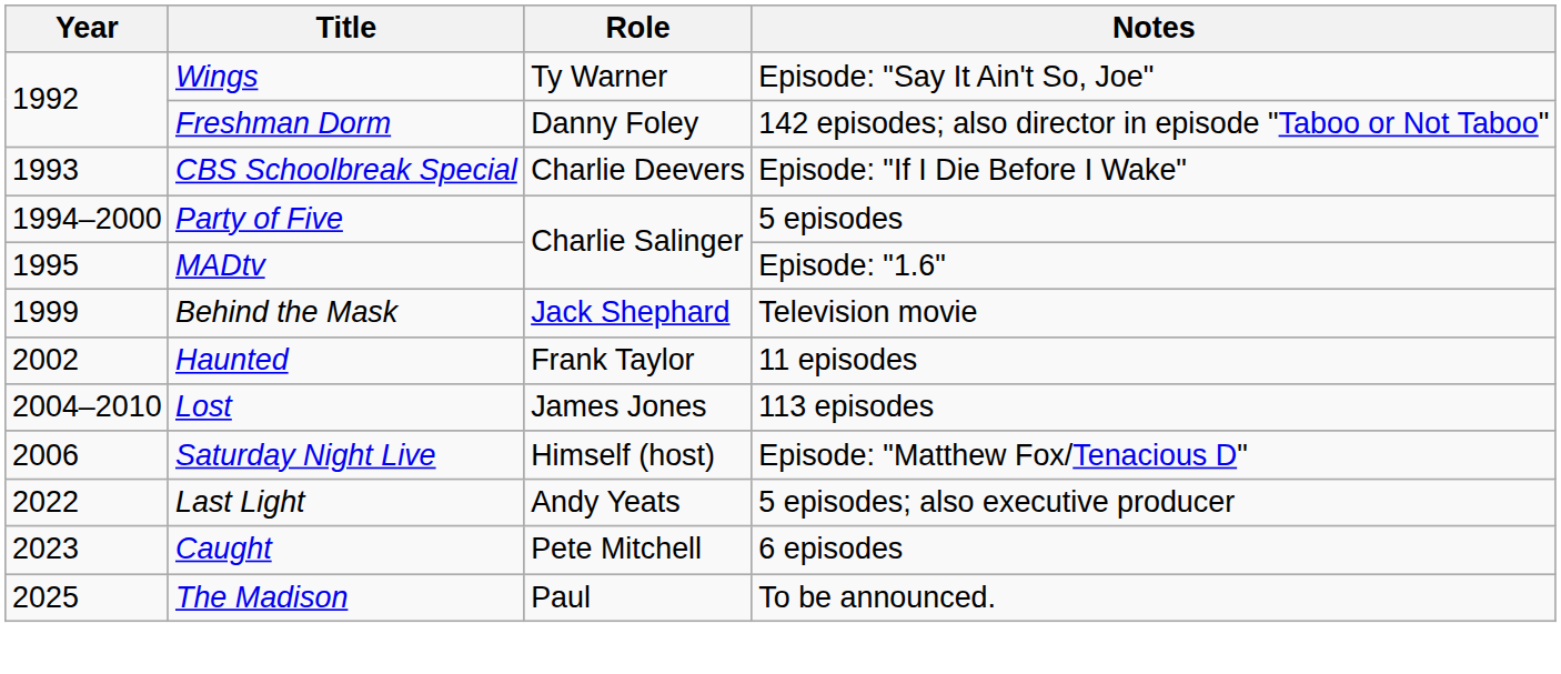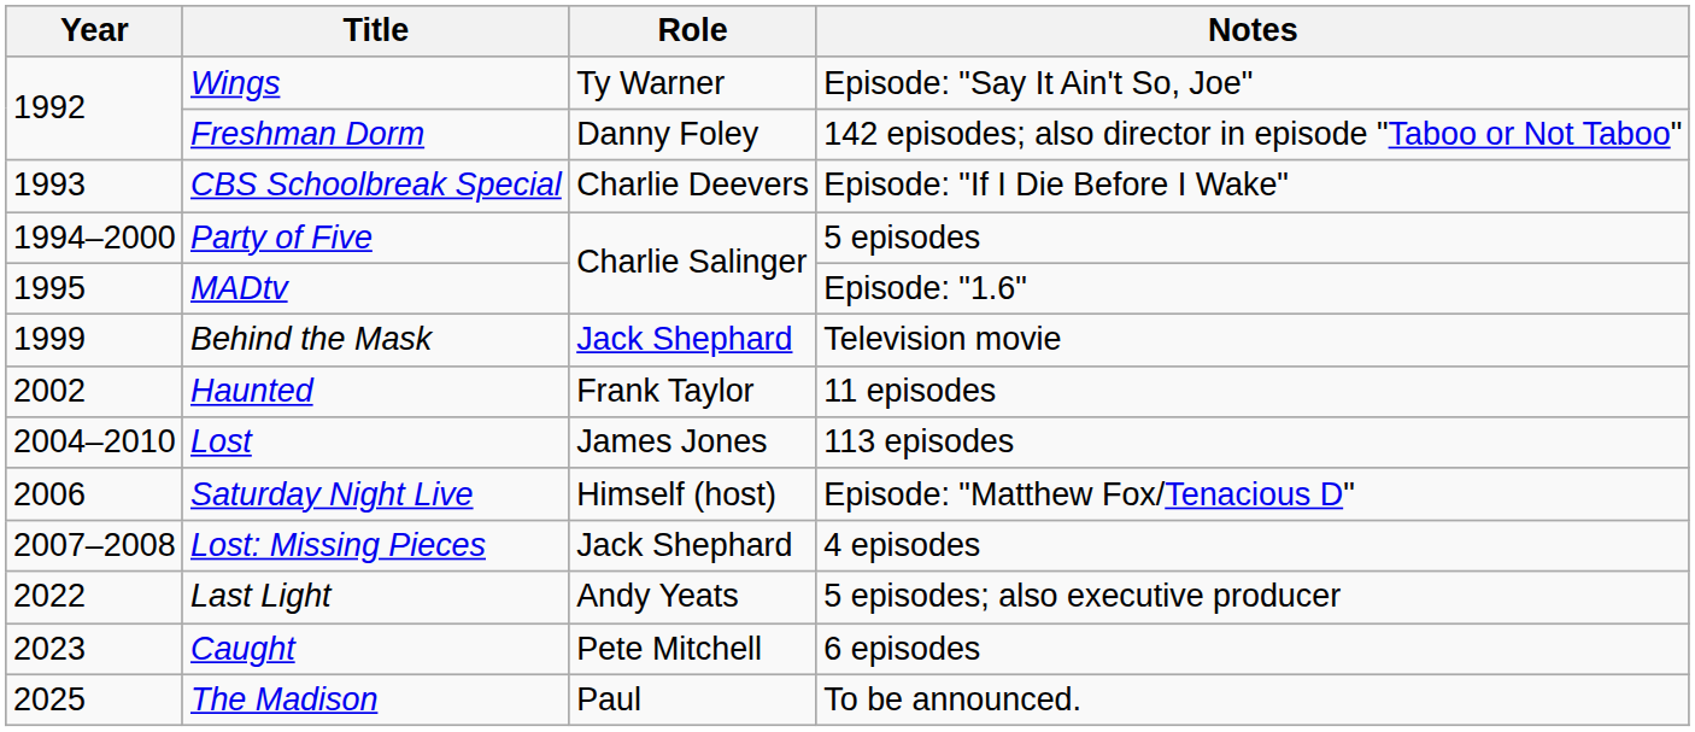 <table class="wikitable sortable">
 <tr>
 <th>Year</th>
 <th>Title</th>
 <th>Role</th>
 <th class="unsortable">Notes</th>
 </tr>
 <tr>
 <td rowspan=2>1992</td>
 <td><em><a href='#'>Wings</a></em></td>
 <td>Ty Warner</td>
 <td>Episode: "Say It Ain't So, Joe"</td>
 </tr>
 <tr>
 <td><em><a href='#'>Freshman Dorm</a></em></td>
 <td>Danny Foley</td>
 <td>142 episodes; also director in episode "<a href='#'>Taboo or Not Taboo</a>"</td>
 </tr>
 <tr>
 <td>1993</td>
 <td><em><a href='#'>CBS Schoolbreak Special</a></em></td>
 <td>Charlie Deevers</td>
 <td>Episode: "If I Die Before I Wake"</td>
 </tr>
 <tr>
 <td>1994–2000</td>
 <td><em><a href='#'>Party of Five</a></em></td>
 <td rowspan=2>Charlie Salinger</td>
 <td>5 episodes</td>
 </tr>
 <tr>
 <td>1995</td>
 <td><em><a href='#'>MADtv</a></em></td>
 <td>Episode: "1.6"</td>
 </tr>
 <tr>
 <td>1999</td>
 <td><em>Behind the Mask</em></td>
 <td><a href='#'>Jack Shephard</a></td>
 <td>Television movie</td>
 </tr>
 <tr>
 <td>2002</td>
 <td><em><a href='#'>Haunted</a></em></td>
 <td>Frank Taylor</td>
 <td>11 episodes</td>
 </tr>
 <tr>
 <td>2004–2010</td>
 <td><em><a href='#'>Lost</a></em></td>
 <td>James Jones</td>
 <td>113 episodes</td>
 </tr>
 <tr>
 <td>2006</td>
 <td><em><a href='#'>Saturday Night Live</a></em></td>
 <td>Himself (host)</td>
 <td>Episode: "Matthew Fox/<a href='#'>Tenacious D</a>"</td>
 </tr>
 <tr>
+<td>2007–2008</td>
+<td><em><a href='#'>Lost: Missing Pieces</a></em></td>
+<td>Jack Shephard</td>
+<td>4 episodes</td>
+</tr>
+<tr>
 <td>2022</td>
 <td><em>Last Light</em></td>
 <td>Andy Yeats</td>
 <td>5 episodes; also executive producer</td>
 </tr>
 <tr>
 <td>2023</td>
 <td><em><a href='#'>Caught</a></em></td>
 <td>Pete Mitchell</td>
 <td>6 episodes</td>
 </tr>
 <tr>
 <td>2025</td>
 <td><em><a href='#'>The Madison</a></em></td>
 <td>Paul</td>
 <td>To be announced.</td>
 </tr>
 </table>
